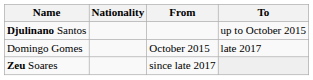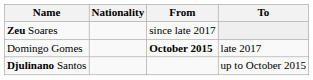 <table class="wikitable sortable">
 <tr>
 <th>Name</th>
 <th>Nationality</th>
 <th>From</th>
 <th class="unsortable">To</th>
 </tr>
 <tr>
+<td><strong>Zeu</strong> Soares</td>
+<td></td>
+<td>since late 2017</td>
+<td bgcolor=EFEFEF></td>
+</tr>
+<tr>
+<td>Domingo Gomes</td>
+<td></td>
+<td><strong>October 2015</strong></td>
+<td>late 2017</td>
+</tr>
+<tr>
 <td><strong>Djulinano</strong> Santos</td>
 <td></td>
 <td></td>
 <td>up to October 2015</td>
 </tr>
-<tr>
-<td>Domingo Gomes</td>
-<td></td>
-<td>October 2015</td>
-<td>late 2017</td>
-</tr>
-<tr>
-<td><strong>Zeu</strong> Soares</td>
-<td></td>
-<td>since late 2017</td>
-<td bgcolor=EFEFEF></td>
-</tr>
 </table>
